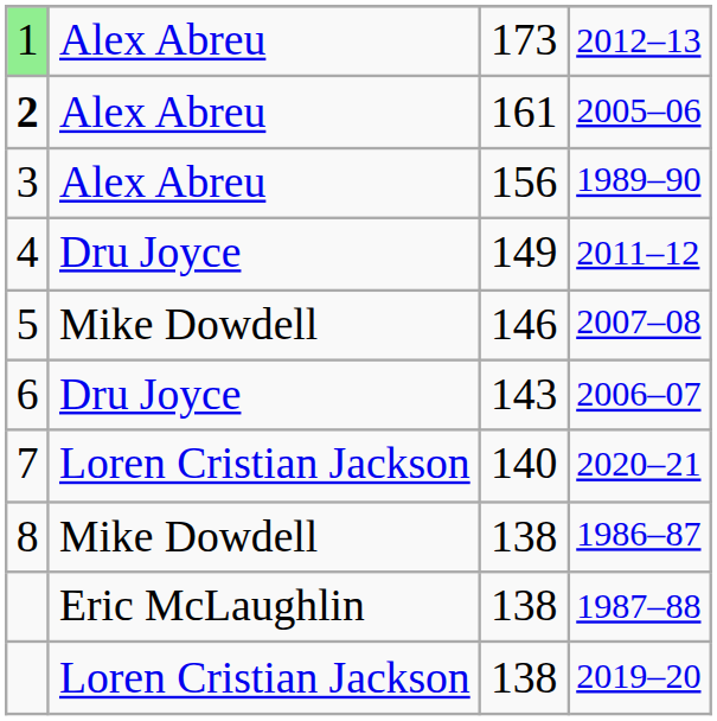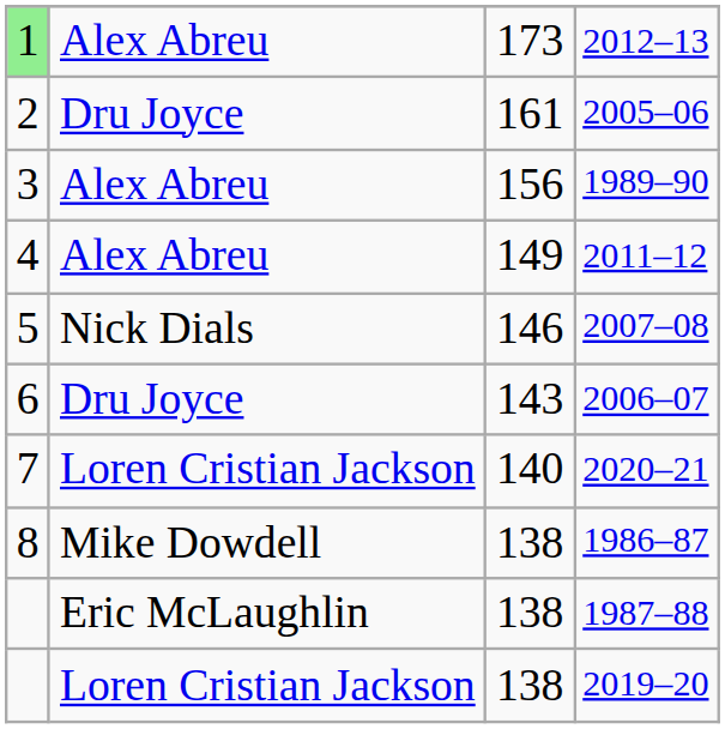 <table class="wikitable">
 <tr>
 </tr>
 <tr>
 <td style="background: lightgreen;">1</td>
 <td><a href='#'>Alex Abreu</a></td>
 <td>173</td>
 <td style="font-size:80%;"><a href='#'>2012–13</a></td>
 </tr>
 <tr>
-<td><strong>2</strong></td>
-<td><a href='#'>Alex Abreu</a></td>
+<td>2</td>
+<td><a href='#'>Dru Joyce</a></td>
 <td>161</td>
 <td style="font-size:80%;"><a href='#'>2005–06</a></td>
 </tr>
 <tr>
 <td>3</td>
 <td><a href='#'>Alex Abreu</a></td>
 <td>156</td>
 <td style="font-size:80%;"><a href='#'>1989–90</a></td>
 </tr>
 <tr>
 <td>4</td>
-<td><a href='#'>Dru Joyce</a></td>
+<td><a href='#'>Alex Abreu</a></td>
 <td>149</td>
 <td style="font-size:80%;"><a href='#'>2011–12</a></td>
 </tr>
 <tr>
 <td>5</td>
-<td>Mike Dowdell</td>
+<td>Nick Dials</td>
 <td>146</td>
 <td style="font-size:80%;"><a href='#'>2007–08</a></td>
 </tr>
 <tr>
 <td>6</td>
 <td><a href='#'>Dru Joyce</a></td>
 <td>143</td>
 <td style="font-size:80%;"><a href='#'>2006–07</a></td>
 </tr>
 <tr>
 <td>7</td>
 <td><a href='#'>Loren Cristian Jackson</a></td>
 <td>140</td>
 <td style="font-size:80%;"><a href='#'>2020–21</a></td>
 </tr>
 <tr>
 <td>8</td>
 <td>Mike Dowdell</td>
 <td>138</td>
 <td style="font-size:80%;"><a href='#'>1986–87</a></td>
 </tr>
 <tr>
 <td></td>
 <td>Eric McLaughlin</td>
 <td>138</td>
 <td style="font-size:80%;"><a href='#'>1987–88</a></td>
 </tr>
 <tr>
 <td></td>
 <td><a href='#'>Loren Cristian Jackson</a></td>
 <td>138</td>
 <td style="font-size:80%;"><a href='#'>2019–20</a></td>
 </tr>
 </table>
